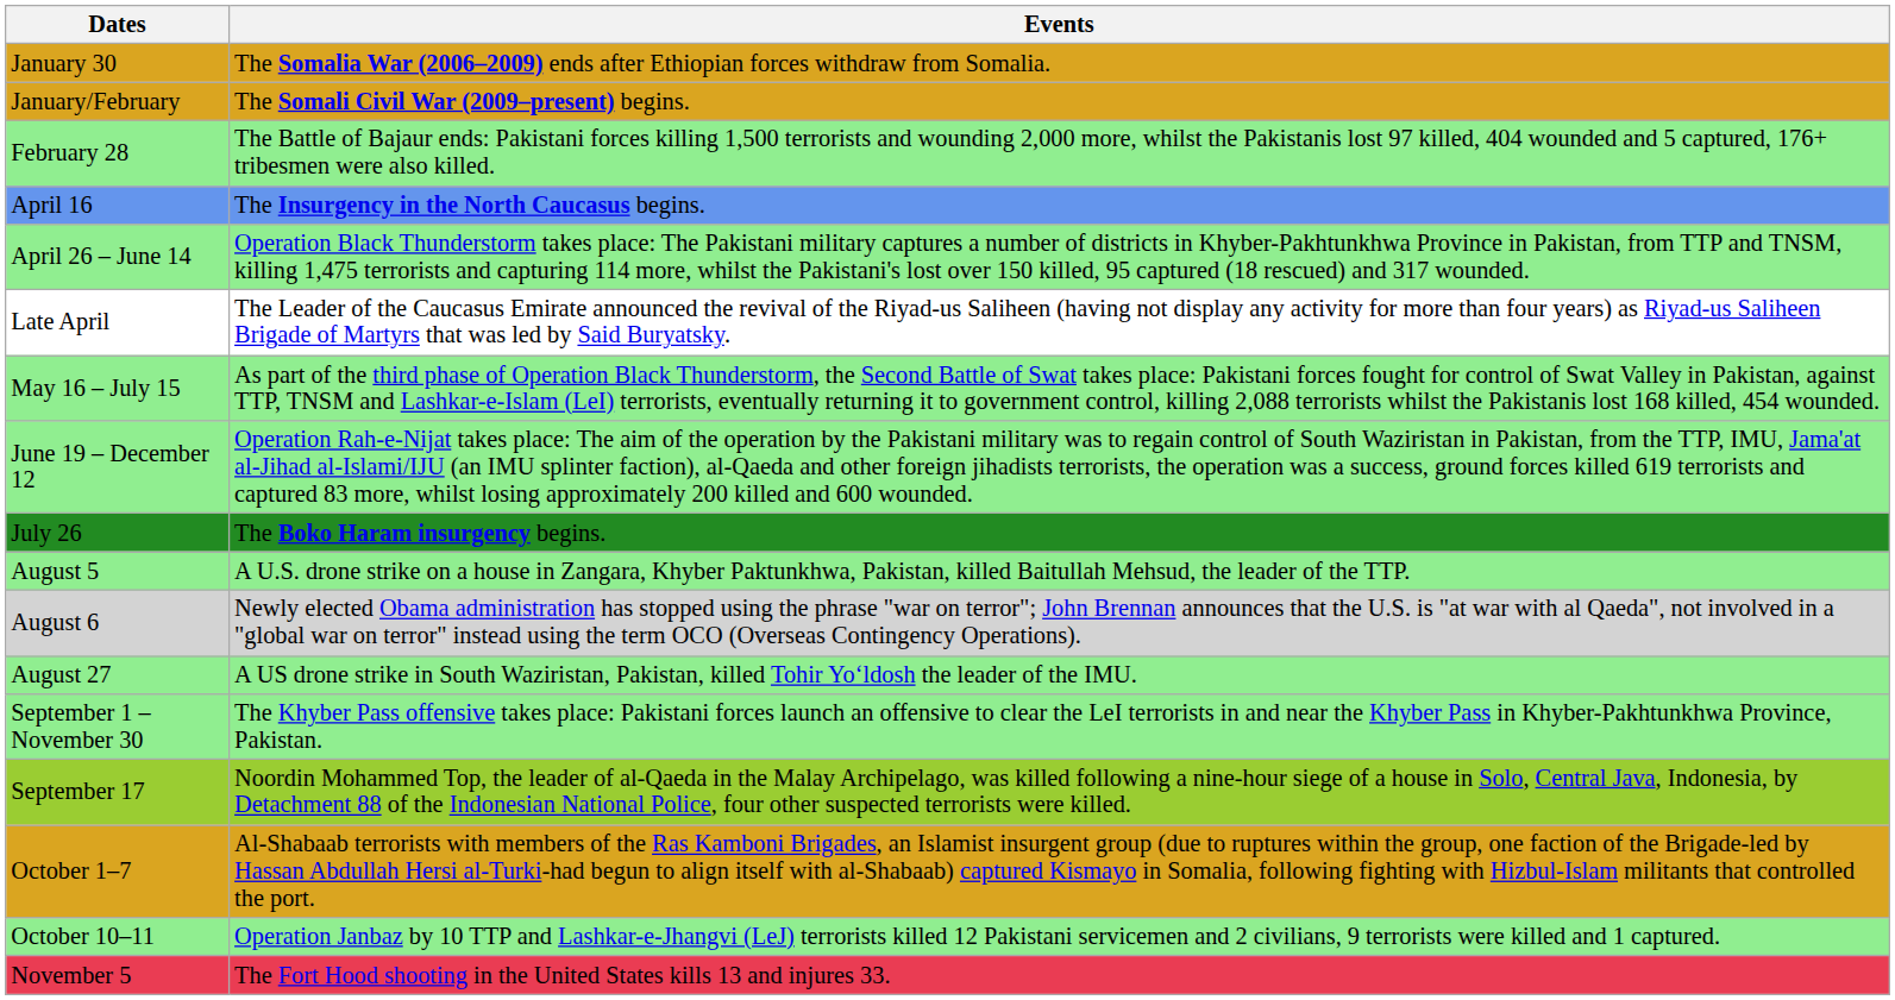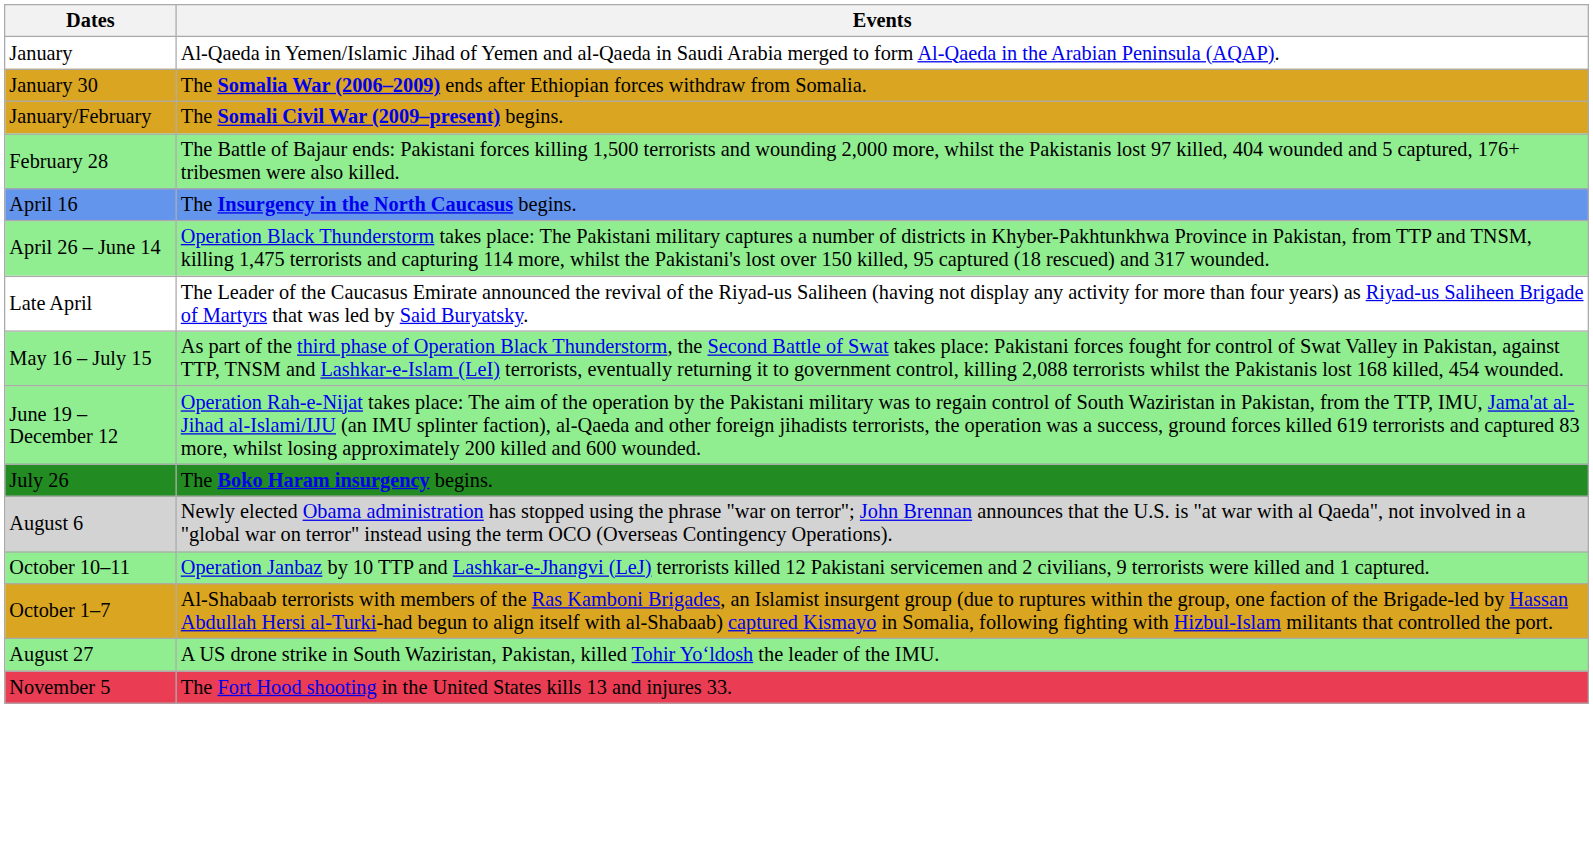 <table class="wikitable">
 <tr>
 <th>Dates</th>
 <th>Events</th>
+</tr>
+<tr style="background:white">
+<td>January</td>
+<td>Al-Qaeda in Yemen/Islamic Jihad of Yemen and al-Qaeda in Saudi Arabia merged to form <a href='#'>Al-Qaeda in the Arabian Peninsula (AQAP)</a>.</td>
 </tr>
 <tr style="background:goldenrod">
 <td>January 30</td>
 <td>The <strong><a href='#'>Somalia War (2006–2009)</a></strong> ends after Ethiopian forces withdraw from Somalia.</td>
 </tr>
 <tr style="background:goldenrod">
 <td>January/February</td>
 <td>The <strong><a href='#'>Somali Civil War (2009–present)</a></strong> begins.</td>
 </tr>
 <tr style="background:lightgreen">
 <td>February 28</td>
 <td>The Battle of Bajaur ends: Pakistani forces killing 1,500 terrorists and wounding 2,000 more, whilst the Pakistanis lost 97 killed, 404 wounded and 5 captured, 176+ tribesmen were also killed.</td>
 </tr>
 <tr style="background:cornflowerblue">
 <td>April 16</td>
 <td>The <strong><a href='#'>Insurgency in the North Caucasus</a></strong> begins.</td>
 </tr>
 <tr style="background:lightgreen">
 <td>April 26 – June 14</td>
 <td><a href='#'>Operation Black Thunderstorm</a> takes place: The Pakistani military captures a number of districts in Khyber-Pakhtunkhwa Province in Pakistan, from TTP and TNSM, killing 1,475 terrorists and capturing 114 more, whilst the Pakistani's lost over 150 killed, 95 captured (18 rescued) and 317 wounded.</td>
 </tr>
 <tr style="background:white">
 <td>Late April</td>
 <td>The Leader of the Caucasus Emirate announced the revival of the Riyad-us Saliheen (having not display any activity for more than four years) as <a href='#'>Riyad-us Saliheen Brigade of Martyrs</a> that was led by <a href='#'>Said Buryatsky</a>.</td>
 </tr>
 <tr style="background:lightgreen">
 <td>May 16 – July 15</td>
 <td>As part of the <a href='#'>third phase of Operation Black Thunderstorm</a>, the <a href='#'>Second Battle of Swat</a> takes place: Pakistani forces fought for control of Swat Valley in Pakistan, against TTP, TNSM and <a href='#'>Lashkar-e-Islam (LeI)</a> terrorists, eventually returning it to government control, killing 2,088 terrorists whilst the Pakistanis lost 168 killed, 454 wounded.</td>
 </tr>
 <tr style="background:lightgreen">
 <td>June 19 – December 12</td>
 <td><a href='#'>Operation Rah-e-Nijat</a> takes place: The aim of the operation by the Pakistani military was to regain control of South Waziristan in Pakistan, from the TTP, IMU, <a href='#'>Jama'at al-Jihad al-Islami/IJU</a> (an IMU splinter faction), al-Qaeda and other foreign jihadists terrorists, the operation was a success, ground forces killed 619 terrorists and captured 83 more, whilst losing approximately 200 killed and 600 wounded.</td>
 </tr>
 <tr style="background:forestgreen">
 <td>July 26</td>
 <td>The <strong><a href='#'>Boko Haram insurgency</a></strong> begins.</td>
 </tr>
-<tr style="background:lightgreen">
-<td>August 5</td>
-<td>A U.S. drone strike on a house in Zangara, Khyber Paktunkhwa, Pakistan, killed Baitullah Mehsud, the leader of the TTP.</td>
-</tr>
 <tr style="background:lightgrey">
 <td>August 6</td>
 <td>Newly elected <a href='#'>Obama administration</a> has stopped using the phrase "war on terror"; <a href='#'>John Brennan</a> announces that the U.S. is "at war with al Qaeda", not involved in a "global war on terror" instead using the term OCO (Overseas Contingency Operations).</td>
 </tr>
 <tr style="background:lightgreen">
-<td>August 27</td>
-<td>A US drone strike in South Waziristan, Pakistan, killed <a href='#'>Tohir Yoʻldosh</a> the leader of the IMU.</td>
-</tr>
-<tr style="background:lightgreen">
-<td>September 1 – November 30</td>
-<td>The <a href='#'>Khyber Pass offensive</a> takes place: Pakistani forces launch an offensive to clear the LeI terrorists in and near the <a href='#'>Khyber Pass</a> in Khyber-Pakhtunkhwa Province, Pakistan.</td>
-</tr>
-<tr style="background:yellowgreen">
-<td>September 17</td>
-<td>Noordin Mohammed Top, the leader of al-Qaeda in the Malay Archipelago, was killed following a nine-hour siege of a house in <a href='#'>Solo</a>, <a href='#'>Central Java</a>, Indonesia, by <a href='#'>Detachment 88</a> of the <a href='#'>Indonesian National Police</a>, four other suspected terrorists were killed.</td>
+<td>October 10–11</td>
+<td><a href='#'>Operation Janbaz</a> by 10 TTP and <a href='#'>Lashkar-e-Jhangvi (LeJ)</a> terrorists killed 12 Pakistani servicemen and 2 civilians, 9 terrorists were killed and 1 captured.</td>
 </tr>
 <tr style="background:goldenrod">
 <td>October 1–7</td>
 <td>Al-Shabaab terrorists with members of the <a href='#'>Ras Kamboni Brigades</a>, an Islamist insurgent group (due to ruptures within the group, one faction of the Brigade-led by <a href='#'>Hassan Abdullah Hersi al-Turki</a>-had begun to align itself with al-Shabaab) <a href='#'>captured Kismayo</a> in Somalia, following fighting with <a href='#'>Hizbul-Islam</a> militants that controlled the port.</td>
 </tr>
 <tr style="background:lightgreen">
-<td>October 10–11</td>
-<td><a href='#'>Operation Janbaz</a> by 10 TTP and <a href='#'>Lashkar-e-Jhangvi (LeJ)</a> terrorists killed 12 Pakistani servicemen and 2 civilians, 9 terrorists were killed and 1 captured.</td>
+<td>August 27</td>
+<td>A US drone strike in South Waziristan, Pakistan, killed <a href='#'>Tohir Yoʻldosh</a> the leader of the IMU.</td>
 </tr>
 <tr style="background:#EA3C53">
 <td>November 5</td>
 <td>The <a href='#'>Fort Hood shooting</a> in the United States kills 13 and injures 33.</td>
 </tr>
 </table>
